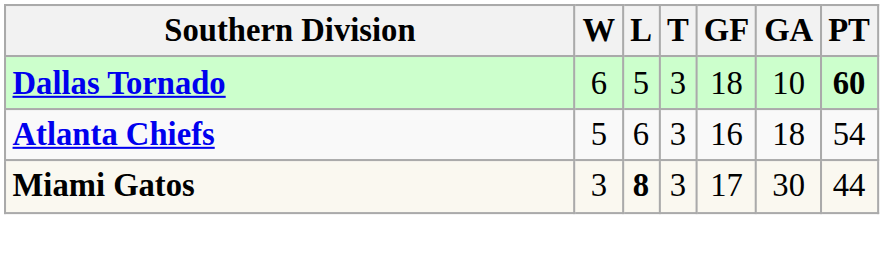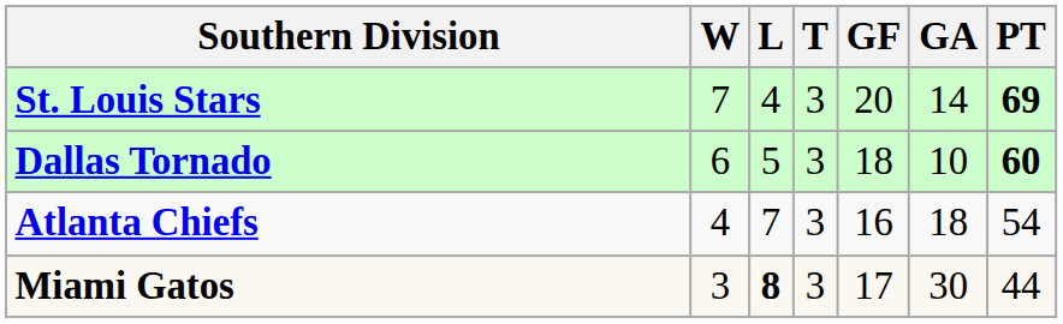 <table class="wikitable" style="text-align:center">
 <tr>
 <th style="width:17em">Southern Division</th>
 <th>W</th>
 <th>L</th>
 <th>T</th>
 <th>GF</th>
 <th>GA</th>
 <th>PT</th>
+</tr>
+<tr align=center bgcolor=#ccffcc>
+<td align=left><strong><a href='#'>St. Louis Stars</a></strong></td>
+<td>7</td>
+<td>4</td>
+<td>3</td>
+<td>20</td>
+<td>14</td>
+<td><strong>69</strong></td>
 </tr>
 <tr align=center bgcolor=#ccffcc>
 <td align=left><strong><a href='#'>Dallas Tornado</a></strong></td>
 <td>6</td>
 <td>5</td>
 <td>3</td>
 <td>18</td>
 <td>10</td>
 <td><strong>60</strong></td>
 </tr>
 <tr align=center>
 <td align=left><strong><a href='#'>Atlanta Chiefs</a></strong></td>
-<td>5</td>
-<td>6</td>
+<td>4</td>
+<td>7</td>
 <td>3</td>
 <td>16</td>
 <td>18</td>
 <td>54</td>
 </tr>
 <tr align=center bgcolor=#FAF8F0>
 <td align=left><strong>Miami Gatos</strong></td>
 <td>3</td>
 <td><strong>8</strong></td>
 <td>3</td>
 <td>17</td>
 <td>30</td>
 <td>44</td>
 </tr>
 </table>
